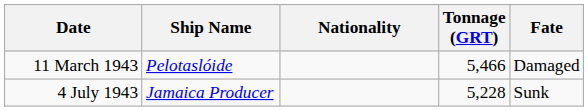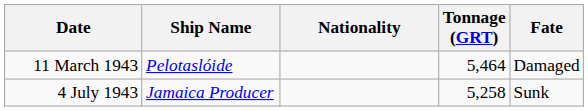 <table class="wikitable sortable">
 <tr>
 <th width="120px">Date</th>
 <th width="120px">Ship Name</th>
 <th width="140px">Nationality</th>
 <th width="25px">Tonnage<br>(<a href='#'>GRT</a>)</th>
 <th width="50px">Fate</th>
 </tr>
 <tr>
 <td align="right">11 March 1943</td>
 <td align="left"><a href='#'><em>Pelotaslóide</em></a></td>
 <td align="left"></td>
-<td align="right">5,466</td>
+<td align="right">5,464</td>
 <td align="left">Damaged</td>
 </tr>
 <tr>
 <td align="right">4 July 1943</td>
 <td align="left"><a href='#'><em>Jamaica Producer</em></a></td>
 <td align="left"></td>
-<td align="right">5,228</td>
+<td align="right">5,258</td>
 <td align="left">Sunk</td>
 </tr>
 </table>
